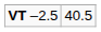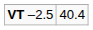 <table class="wikitable">
 <tr align="center">
 </tr>
 <tr align="center">
 <td><strong>VT</strong> –2.5</td>
-<td>40.5</td>
+<td>40.4</td>
 </tr>
 </table>
